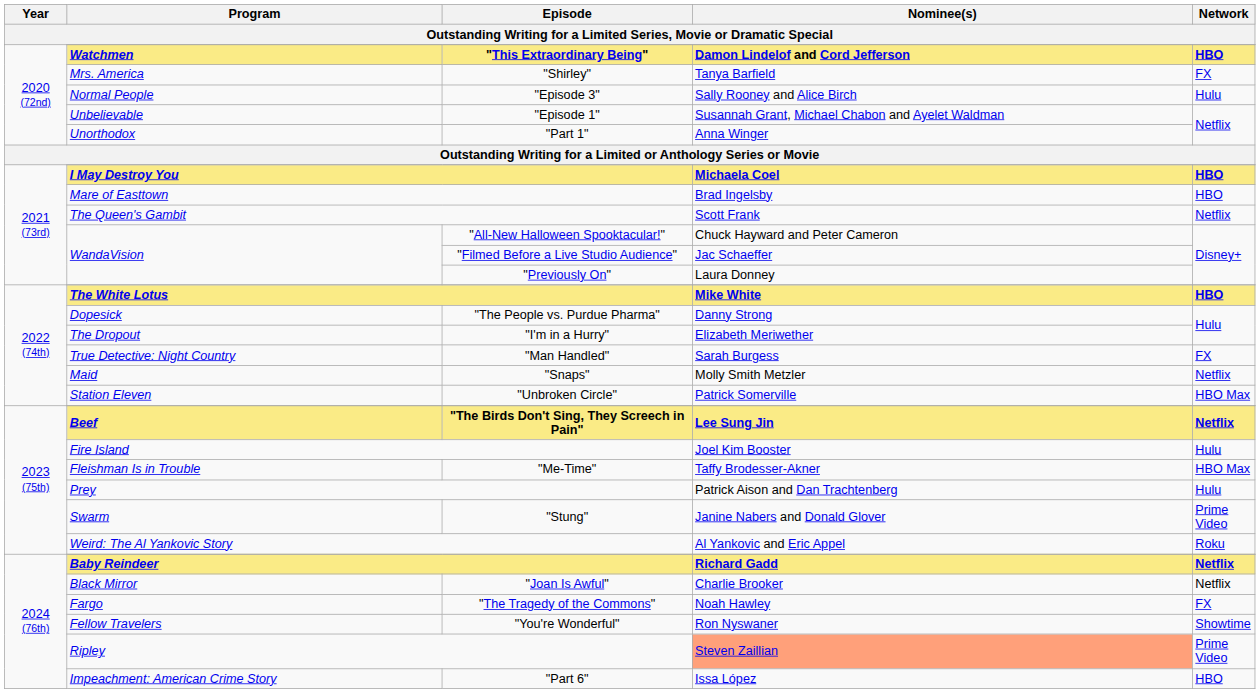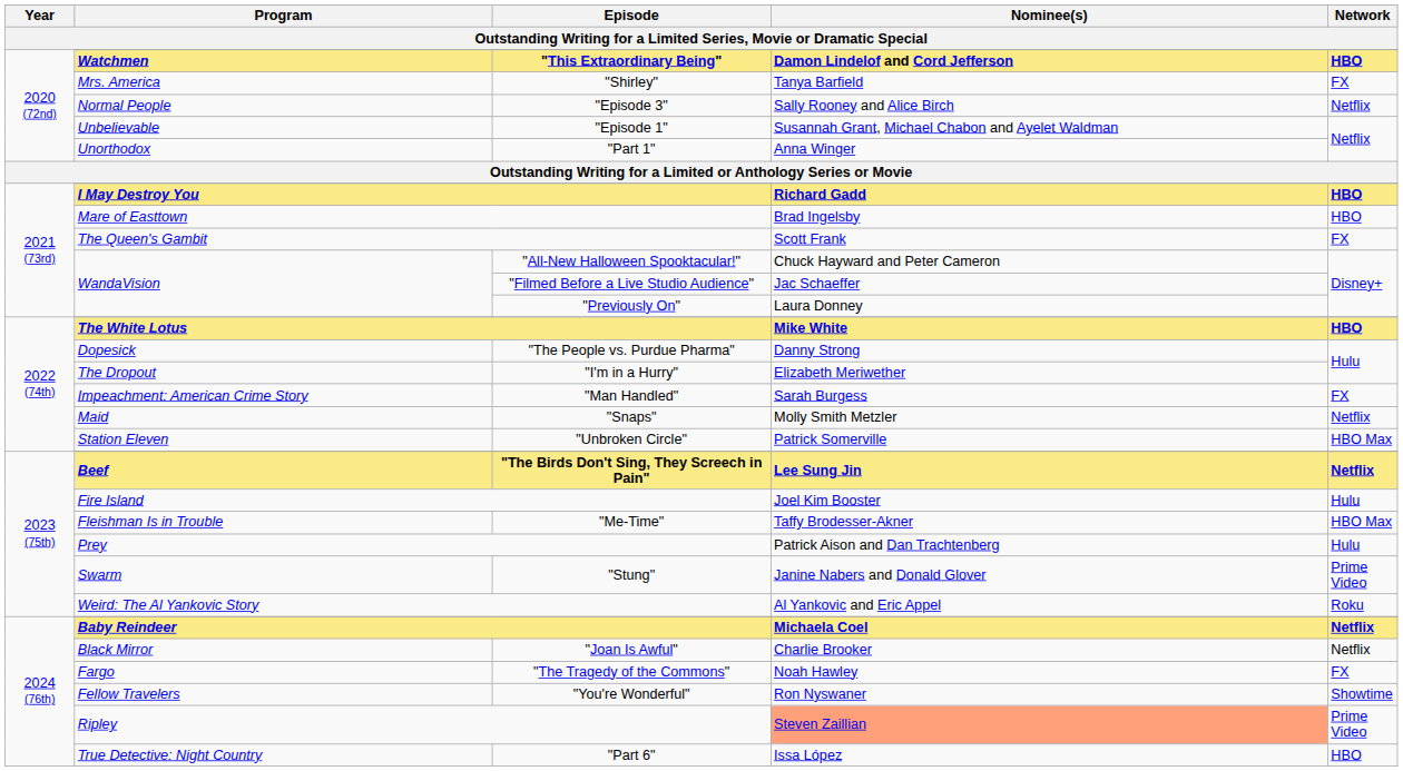 <table class="wikitable" style="width:100%">
 <tr bgcolor="#bebebe">
 <th width="5%">Year</th>
 <th width="30%">Program</th>
 <th width="20%">Episode</th>
 <th width="40%">Nominee(s)</th>
 <th width="5%">Network</th>
 </tr>
 <tr>
 <th colspan=5>Outstanding Writing for a Limited Series, Movie or Dramatic Special</th>
 </tr>
 <tr>
 <td rowspan=6 style="text-align:center"><a href='#'>2020</a><br><small><a href='#'>(72nd)</a></small></td>
 </tr>
 <tr style="background:#FAEB86">
 <td><strong><em><a href='#'>Watchmen</a></em></strong></td>
 <td align=center><strong>"<a href='#'>This Extraordinary Being</a>"</strong></td>
 <td><strong><a href='#'>Damon Lindelof</a> and <a href='#'>Cord Jefferson</a></strong></td>
 <td><strong><a href='#'>HBO</a></strong></td>
 </tr>
 <tr>
 <td><em><a href='#'>Mrs. America</a></em></td>
 <td align=center>"Shirley"</td>
 <td><a href='#'>Tanya Barfield</a></td>
 <td><a href='#'>FX</a></td>
 </tr>
 <tr>
 <td><em><a href='#'>Normal People</a></em></td>
 <td align=center>"Episode 3"</td>
 <td><a href='#'>Sally Rooney</a> and <a href='#'>Alice Birch</a></td>
-<td><a href='#'>Hulu</a></td>
+<td><a href='#'>Netflix</a></td>
 </tr>
 <tr>
 <td><em><a href='#'>Unbelievable</a></em></td>
 <td align=center>"Episode 1"</td>
 <td><a href='#'>Susannah Grant</a>, <a href='#'>Michael Chabon</a> and <a href='#'>Ayelet Waldman</a></td>
 <td rowspan=2><a href='#'>Netflix</a></td>
 </tr>
 <tr>
 <td><em><a href='#'>Unorthodox</a></em></td>
 <td align=center>"Part 1"</td>
 <td><a href='#'>Anna Winger</a></td>
 </tr>
 <tr>
 <th colspan=5>Outstanding Writing for a Limited or Anthology Series or Movie</th>
 </tr>
 <tr>
 <td rowspan=7 style="text-align:center"><a href='#'>2021</a><br><small><a href='#'>(73rd)</a></small></td>
 </tr>
 <tr style="background:#FAEB86">
 <td colspan=2><strong><em><a href='#'>I May Destroy You</a></em></strong></td>
-<td><strong><a href='#'>Michaela Coel</a></strong></td>
+<td><strong><a href='#'>Richard Gadd</a></strong></td>
 <td><strong><a href='#'>HBO</a></strong></td>
 </tr>
 <tr>
 <td colspan=2><em><a href='#'>Mare of Easttown</a></em></td>
 <td><a href='#'>Brad Ingelsby</a></td>
 <td><a href='#'>HBO</a></td>
 </tr>
 <tr>
 <td colspan=2><em><a href='#'>The Queen's Gambit</a></em></td>
 <td><a href='#'>Scott Frank</a></td>
-<td><a href='#'>Netflix</a></td>
+<td><a href='#'>FX</a></td>
 </tr>
 <tr>
 <td rowspan=3><em><a href='#'>WandaVision</a></em></td>
 <td align=center>"<a href='#'>All-New Halloween Spooktacular!</a>"</td>
 <td>Chuck Hayward and Peter Cameron</td>
 <td rowspan=3><a href='#'>Disney+</a></td>
 </tr>
 <tr>
 <td align=center>"<a href='#'>Filmed Before a Live Studio Audience</a>"</td>
 <td><a href='#'>Jac Schaeffer</a></td>
 </tr>
 <tr>
 <td align=center>"<a href='#'>Previously On</a>"</td>
 <td>Laura Donney</td>
 </tr>
 <tr>
 <td rowspan=7 style="text-align:center"><a href='#'>2022</a><br><small><a href='#'>(74th)</a></small></td>
 </tr>
 <tr style="background:#FAEB86">
 <td colspan="2"><strong><em><a href='#'>The White Lotus</a></em></strong></td>
 <td><strong><a href='#'>Mike White</a></strong></td>
 <td><strong><a href='#'>HBO</a></strong></td>
 </tr>
 <tr>
 <td><em><a href='#'>Dopesick</a></em></td>
 <td align=center>"The People vs. Purdue Pharma"</td>
 <td><a href='#'>Danny Strong</a></td>
 <td rowspan="2"><a href='#'>Hulu</a></td>
 </tr>
 <tr>
 <td><em><a href='#'>The Dropout</a></em></td>
 <td align=center>"I'm in a Hurry"</td>
 <td><a href='#'>Elizabeth Meriwether</a></td>
 </tr>
 <tr>
-<td><em><a href='#'>True Detective: Night Country</a></em></td>
+<td><em><a href='#'>Impeachment: American Crime Story</a></em></td>
 <td align=center>"Man Handled"</td>
 <td><a href='#'>Sarah Burgess</a></td>
 <td><a href='#'>FX</a></td>
 </tr>
 <tr>
 <td><em><a href='#'>Maid</a></em></td>
 <td align=center>"Snaps"</td>
 <td>Molly Smith Metzler</td>
 <td><a href='#'>Netflix</a></td>
 </tr>
 <tr>
 <td><em><a href='#'>Station Eleven</a></em></td>
 <td align=center>"Unbroken Circle"</td>
 <td><a href='#'>Patrick Somerville</a></td>
 <td><a href='#'>HBO Max</a></td>
 </tr>
 <tr>
 <td rowspan=7 style="text-align:center"><a href='#'>2023</a><br><small><a href='#'>(75th)</a></small></td>
 </tr>
 <tr style="background:#FAEB86">
 <td><strong><em><a href='#'>Beef</a></em></strong></td>
 <td align=center><strong>"The Birds Don't Sing, They Screech in Pain"</strong></td>
 <td><strong><a href='#'>Lee Sung Jin</a></strong></td>
 <td><strong><a href='#'>Netflix</a></strong></td>
 </tr>
 <tr>
 <td colspan="2"><em><a href='#'>Fire Island</a></em></td>
 <td><a href='#'>Joel Kim Booster</a></td>
 <td><a href='#'>Hulu</a></td>
 </tr>
 <tr>
 <td><em><a href='#'>Fleishman Is in Trouble</a></em></td>
 <td align=center>"Me-Time"</td>
 <td><a href='#'>Taffy Brodesser-Akner</a></td>
 <td><a href='#'>HBO Max</a></td>
 </tr>
 <tr>
 <td colspan="2"><em><a href='#'>Prey</a></em></td>
 <td>Patrick Aison and <a href='#'>Dan Trachtenberg</a></td>
 <td><a href='#'>Hulu</a></td>
 </tr>
 <tr>
 <td><em><a href='#'>Swarm</a></em></td>
 <td align=center>"Stung"</td>
 <td><a href='#'>Janine Nabers</a> and <a href='#'>Donald Glover</a></td>
 <td><a href='#'>Prime Video</a></td>
 </tr>
 <tr>
 <td colspan="2"><em><a href='#'>Weird: The Al Yankovic Story</a></em></td>
 <td><a href='#'>Al Yankovic</a> and <a href='#'>Eric Appel</a></td>
 <td><a href='#'>Roku</a></td>
 </tr>
 <tr>
 <td rowspan=7 style="text-align:center"><a href='#'>2024</a><br><small><a href='#'>(76th)</a></small></td>
 </tr>
 <tr style="background:#FAEB86">
 <td colspan="2"><strong><em><a href='#'>Baby Reindeer</a></em></strong></td>
-<td><strong><a href='#'>Richard Gadd</a></strong></td>
+<td><strong><a href='#'>Michaela Coel</a></strong></td>
 <td><strong><a href='#'>Netflix</a></strong></td>
 </tr>
 <tr>
 <td><em><a href='#'>Black Mirror</a></em></td>
 <td align=center>"<a href='#'>Joan Is Awful</a>"</td>
 <td><a href='#'>Charlie Brooker</a></td>
 <td>Netflix</td>
 </tr>
 <tr>
 <td><em><a href='#'>Fargo</a></em></td>
 <td align=center>"<a href='#'>The Tragedy of the Commons</a>"</td>
 <td><a href='#'>Noah Hawley</a></td>
 <td><a href='#'>FX</a></td>
 </tr>
 <tr>
 <td><em><a href='#'>Fellow Travelers</a></em></td>
 <td align=center>"You're Wonderful"</td>
 <td><a href='#'>Ron Nyswaner</a></td>
 <td><a href='#'>Showtime</a></td>
 </tr>
 <tr>
 <td colspan="2"><em><a href='#'>Ripley</a></em></td>
 <td style="background: lightsalmon;"><a href='#'>Steven Zaillian</a></td>
 <td><a href='#'>Prime Video</a></td>
 </tr>
 <tr>
-<td><em><a href='#'>Impeachment: American Crime Story</a></em></td>
+<td><em><a href='#'>True Detective: Night Country</a></em></td>
 <td align=center>"Part 6"</td>
 <td><a href='#'>Issa López</a></td>
 <td><a href='#'>HBO</a></td>
 </tr>
 </table>
